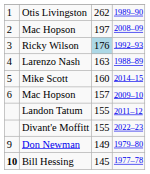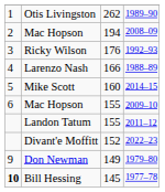 <table class="wikitable">
 <tr>
 </tr>
 <tr>
 <td>1</td>
 <td>Otis Livingston</td>
 <td>262</td>
 <td style="font-size:80%;"><a href='#'>1989–90</a></td>
 </tr>
 <tr>
 <td>2</td>
 <td>Mac Hopson</td>
-<td>197</td>
+<td>194</td>
 <td style="font-size:80%;"><a href='#'>2008–09</a></td>
 </tr>
 <tr>
 <td>3</td>
 <td>Ricky Wilson</td>
-<td style="background: lightblue;">176</td>
+<td>176</td>
 <td style="font-size:80%;"><a href='#'>1992–93</a></td>
 </tr>
 <tr>
 <td>4</td>
 <td>Larenzo Nash</td>
-<td>163</td>
+<td>166</td>
 <td style="font-size:80%;"><a href='#'>1988–89</a></td>
 </tr>
 <tr>
 <td>5</td>
 <td>Mike Scott</td>
 <td>160</td>
 <td style="font-size:80%;"><a href='#'>2014–15</a></td>
 </tr>
 <tr>
 <td>6</td>
 <td>Mac Hopson</td>
-<td>157</td>
+<td>155</td>
 <td style="font-size:80%;"><a href='#'>2009–10</a></td>
 </tr>
 <tr>
 <td></td>
 <td>Landon Tatum</td>
 <td>155</td>
 <td style="font-size:80%;"><a href='#'>2011–12</a></td>
 </tr>
 <tr>
 <td></td>
 <td>Divant'e Moffitt</td>
-<td>155</td>
+<td>152</td>
 <td style="font-size:80%;"><a href='#'>2022–23</a></td>
 </tr>
 <tr>
 <td>9</td>
 <td><a href='#'>Don Newman</a></td>
 <td>149</td>
 <td style="font-size:80%;"><a href='#'>1979–80</a></td>
 </tr>
 <tr>
 <td><strong>10</strong></td>
 <td>Bill Hessing</td>
 <td>145</td>
 <td style="font-size:80%;"><a href='#'>1977–78</a></td>
 </tr>
 </table>
